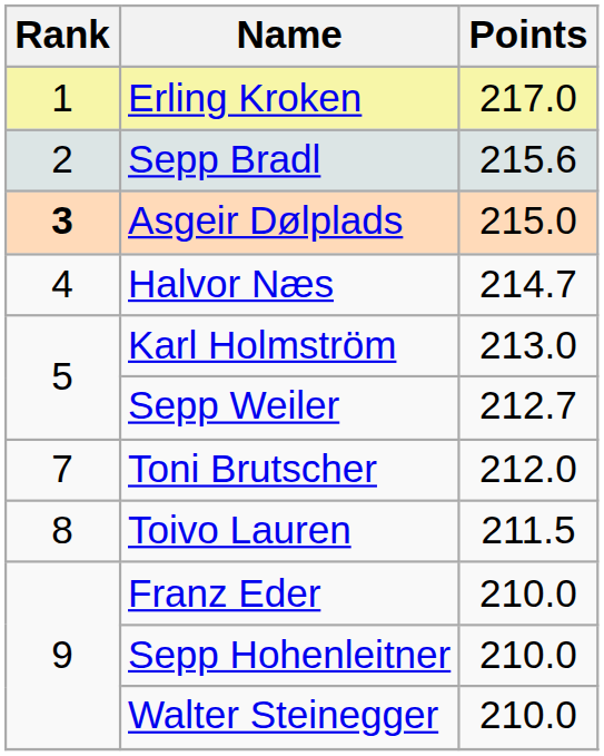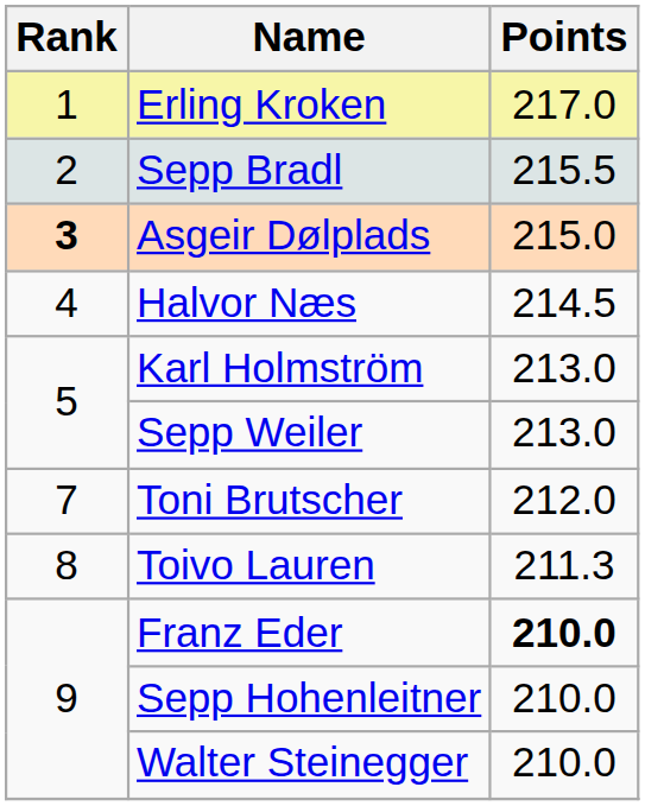 <table class="wikitable sortable">
 <tr>
 <th align=Center>Rank</th>
 <th>Name</th>
 <th>Points</th>
 </tr>
 <tr style="background:#F7F6A8">
 <td align=center>1</td>
 <td> <a href='#'>Erling Kroken</a></td>
 <td align=center>217.0</td>
 </tr>
 <tr style="background: #DCE5E5;">
 <td align=center>2</td>
 <td> <a href='#'>Sepp Bradl</a></td>
-<td align=center>215.6</td>
+<td align=center>215.5</td>
 </tr>
 <tr style="background: #FFDAB9;">
 <td align=center><strong>3</strong></td>
 <td> <a href='#'>Asgeir Dølplads</a></td>
 <td align=center>215.0</td>
 </tr>
 <tr>
 <td align=center>4</td>
 <td> <a href='#'>Halvor Næs</a></td>
-<td align=center>214.7</td>
+<td align=center>214.5</td>
 </tr>
 <tr>
 <td rowspan=2 align=center>5</td>
 <td> <a href='#'>Karl Holmström</a></td>
 <td align=center>213.0</td>
 </tr>
 <tr>
 <td> <a href='#'>Sepp Weiler</a></td>
-<td align=center>212.7</td>
+<td align=center>213.0</td>
 </tr>
 <tr>
 <td align=center>7</td>
 <td> <a href='#'>Toni Brutscher</a></td>
 <td align=center>212.0</td>
 </tr>
 <tr>
 <td align=center>8</td>
 <td> <a href='#'>Toivo Lauren</a></td>
-<td align=center>211.5</td>
+<td align=center>211.3</td>
 </tr>
 <tr>
 <td rowspan=3 align=center>9</td>
 <td> <a href='#'>Franz Eder</a></td>
-<td align=center>210.0</td>
+<td align=center><strong>210.0</strong></td>
 </tr>
 <tr>
 <td> <a href='#'>Sepp Hohenleitner</a></td>
 <td align=center>210.0</td>
 </tr>
 <tr>
 <td> <a href='#'>Walter Steinegger</a></td>
 <td align=center>210.0</td>
 </tr>
 <tr>
 </tr>
 </table>
